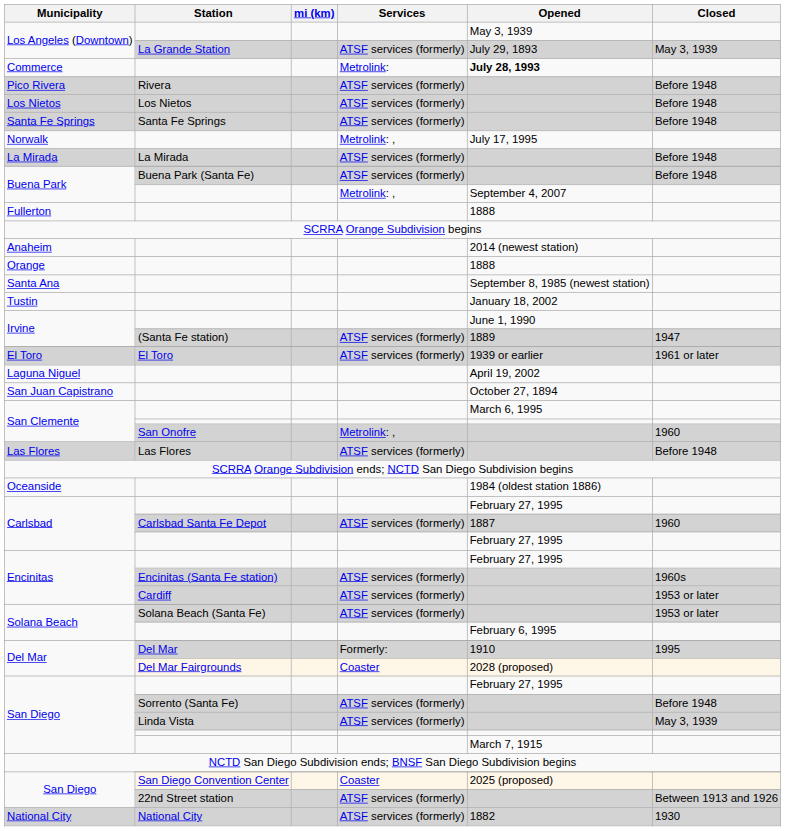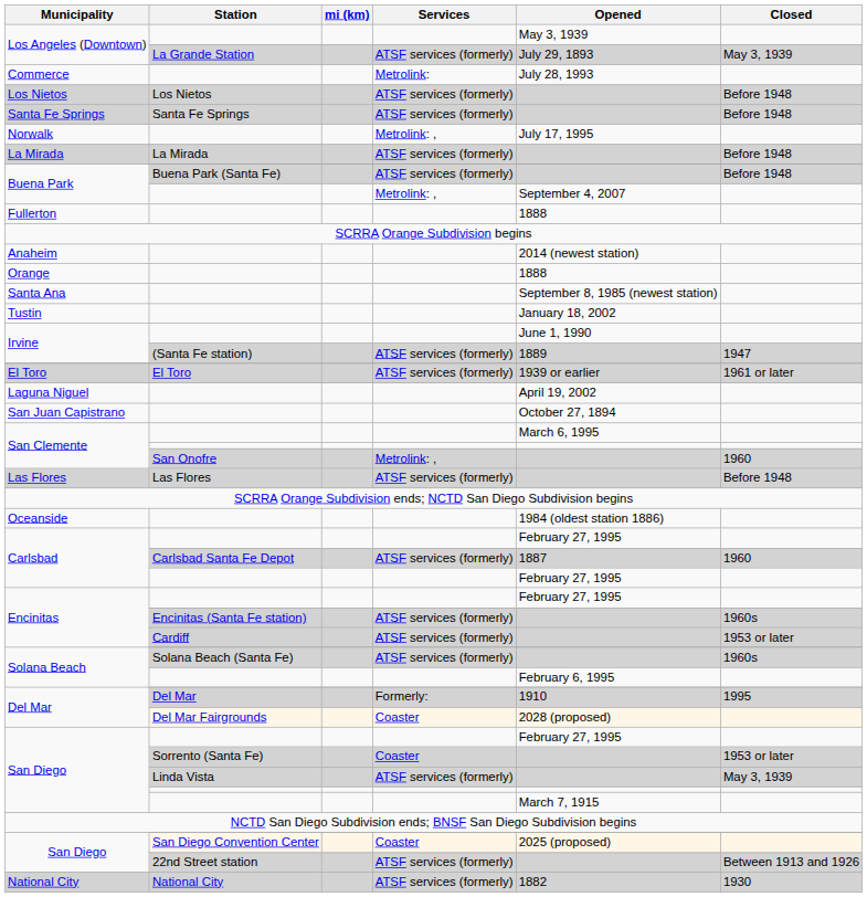 <table class="wikitable sticky-header">
 <tr>
 <th>Municipality</th>
 <th>Station</th>
 <th><a href='#'>mi (km)</a></th>
 <th>Services</th>
 <th>Opened</th>
 <th>Closed</th>
 </tr>
 <tr>
 <td rowspan="2"><a href='#'>Los Angeles</a> (<a href='#'>Downtown</a>)</td>
 <td></td>
 <td></td>
 <td></td>
 <td>May 3, 1939</td>
 <td></td>
 </tr>
 <tr style="background: #D3D3D3;">
 <td><a href='#'>La Grande Station</a></td>
 <td></td>
 <td> <a href='#'>ATSF</a> services (formerly)</td>
 <td>July 29, 1893</td>
 <td>May 3, 1939</td>
 </tr>
 <tr>
 <td><a href='#'>Commerce</a></td>
 <td></td>
 <td></td>
 <td> <a href='#'>Metrolink</a>: </td>
-<td><strong>July 28, 1993</strong></td>
+<td>July 28, 1993</td>
 <td></td>
-</tr>
-<tr style="background: #D3D3D3;">
-<td><a href='#'>Pico Rivera</a></td>
-<td>Rivera</td>
-<td></td>
-<td> <a href='#'>ATSF</a> services (formerly)</td>
-<td></td>
-<td>Before 1948</td>
 </tr>
 <tr style="background: #D3D3D3;">
 <td><a href='#'>Los Nietos</a></td>
 <td>Los Nietos</td>
 <td></td>
 <td> <a href='#'>ATSF</a> services (formerly)</td>
 <td></td>
 <td>Before 1948</td>
 </tr>
 <tr style="background: #D3D3D3;">
 <td><a href='#'>Santa Fe Springs</a></td>
 <td>Santa Fe Springs</td>
 <td></td>
 <td> <a href='#'>ATSF</a> services (formerly)</td>
 <td></td>
 <td>Before 1948</td>
 </tr>
 <tr>
 <td><a href='#'>Norwalk</a></td>
 <td></td>
 <td></td>
 <td> <a href='#'>Metrolink</a>: , </td>
 <td>July 17, 1995</td>
 <td></td>
 </tr>
 <tr style="background: #D3D3D3;">
 <td><a href='#'>La Mirada</a></td>
 <td>La Mirada</td>
 <td></td>
 <td> <a href='#'>ATSF</a> services (formerly)</td>
 <td></td>
 <td>Before 1948</td>
 </tr>
 <tr>
 <td rowspan="3"><a href='#'>Buena Park</a></td>
 </tr>
 <tr style="background: #D3D3D3;">
 <td>Buena Park (Santa Fe)</td>
 <td></td>
 <td> <a href='#'>ATSF</a> services (formerly)</td>
 <td></td>
 <td>Before 1948</td>
 </tr>
 <tr>
 <td></td>
 <td></td>
 <td> <a href='#'>Metrolink</a>: , </td>
 <td>September 4, 2007</td>
 <td></td>
 </tr>
 <tr>
 <td><a href='#'>Fullerton</a></td>
 <td></td>
 <td></td>
 <td></td>
 <td>1888</td>
 <td></td>
 </tr>
 <tr>
 <td colspan="6" align="center"><a href='#'>SCRRA</a> <a href='#'>Orange Subdivision</a> begins</td>
 </tr>
 <tr>
 <td><a href='#'>Anaheim</a></td>
 <td></td>
 <td></td>
 <td></td>
 <td>2014 (newest station)</td>
 <td></td>
 </tr>
 <tr>
 <td><a href='#'>Orange</a></td>
 <td></td>
 <td></td>
 <td></td>
 <td>1888</td>
 <td></td>
 </tr>
 <tr>
 <td><a href='#'>Santa Ana</a></td>
 <td></td>
 <td></td>
 <td></td>
 <td>September 8, 1985 (newest station)</td>
 <td></td>
 </tr>
 <tr>
 <td><a href='#'>Tustin</a></td>
 <td></td>
 <td></td>
 <td></td>
 <td>January 18, 2002</td>
 <td></td>
 </tr>
 <tr>
 <td rowspan="2"><a href='#'>Irvine</a></td>
 <td></td>
 <td></td>
 <td></td>
 <td>June 1, 1990</td>
 <td></td>
 </tr>
 <tr style="background: #D3D3D3;">
 <td> (Santa Fe station)</td>
 <td></td>
 <td> <a href='#'>ATSF</a> services (formerly)</td>
 <td>1889</td>
 <td>1947</td>
 </tr>
 <tr>
 </tr>
 <tr style="background: #D3D3D3;">
 <td><a href='#'>El Toro</a></td>
 <td><a href='#'>El Toro</a></td>
 <td></td>
 <td> <a href='#'>ATSF</a> services (formerly)</td>
 <td>1939 or earlier</td>
 <td>1961 or later</td>
 </tr>
 <tr>
 <td><a href='#'>Laguna Niguel</a></td>
 <td></td>
 <td></td>
 <td></td>
 <td>April 19, 2002</td>
 <td></td>
 </tr>
 <tr>
 <td><a href='#'>San Juan Capistrano</a></td>
 <td></td>
 <td></td>
 <td></td>
 <td>October 27, 1894</td>
 <td></td>
 </tr>
 <tr>
 <td rowspan="3"><a href='#'>San Clemente</a></td>
 <td></td>
 <td></td>
 <td></td>
 <td>March 6, 1995</td>
 <td></td>
 </tr>
 <tr>
 <td></td>
 <td></td>
 <td></td>
 <td></td>
 <td></td>
 </tr>
 <tr style="background: #D3D3D3;">
 <td><a href='#'>San Onofre</a></td>
 <td></td>
 <td> <a href='#'>Metrolink</a>: , </td>
 <td></td>
 <td>1960</td>
 </tr>
 <tr style="background: #D3D3D3;">
 <td><a href='#'>Las Flores</a></td>
 <td>Las Flores</td>
 <td></td>
 <td> <a href='#'>ATSF</a> services (formerly)</td>
 <td></td>
 <td>Before 1948</td>
 </tr>
 <tr>
 <td colspan="6" align="center"><a href='#'>SCRRA</a> <a href='#'>Orange Subdivision</a> ends; <a href='#'>NCTD</a> San Diego Subdivision begins</td>
 </tr>
 <tr>
 <td><a href='#'>Oceanside</a></td>
 <td></td>
 <td></td>
 <td></td>
 <td>1984 (oldest station 1886)</td>
 <td></td>
 </tr>
 <tr>
 <td rowspan=3><a href='#'>Carlsbad</a></td>
 <td></td>
 <td></td>
 <td></td>
 <td>February 27, 1995</td>
 <td></td>
 </tr>
 <tr style="background: #D3D3D3;">
 <td><a href='#'>Carlsbad Santa Fe Depot</a></td>
 <td></td>
 <td> <a href='#'>ATSF</a> services (formerly)</td>
 <td>1887</td>
 <td>1960</td>
 </tr>
 <tr>
 <td></td>
 <td></td>
 <td></td>
 <td>February 27, 1995</td>
 <td></td>
 </tr>
 <tr>
 <td rowspan="3"><a href='#'>Encinitas</a></td>
 <td></td>
 <td></td>
 <td></td>
 <td>February 27, 1995</td>
 <td></td>
 </tr>
 <tr style="background: #D3D3D3;">
 <td><a href='#'>Encinitas (Santa Fe station)</a></td>
 <td></td>
 <td> <a href='#'>ATSF</a> services (formerly)</td>
 <td></td>
 <td>1960s</td>
 </tr>
 <tr style="background: #D3D3D3;">
 <td><a href='#'>Cardiff</a></td>
 <td></td>
 <td> <a href='#'>ATSF</a> services (formerly)</td>
 <td></td>
 <td>1953 or later</td>
 </tr>
 <tr>
 <td rowspan="3"><a href='#'>Solana Beach</a></td>
 </tr>
 <tr style="background: #D3D3D3;">
 <td>Solana Beach (Santa Fe)</td>
 <td></td>
 <td> <a href='#'>ATSF</a> services (formerly)</td>
 <td></td>
-<td>1953 or later</td>
+<td>1960s</td>
 </tr>
 <tr>
 <td></td>
 <td></td>
 <td></td>
 <td>February 6, 1995</td>
 <td></td>
 </tr>
 <tr>
 <td rowspan="3"><a href='#'>Del Mar</a></td>
 </tr>
 <tr style="background: #D3D3D3;">
 <td><a href='#'>Del Mar</a></td>
 <td></td>
 <td>Formerly:</td>
 <td>1910</td>
 <td>1995</td>
 </tr>
 <tr style="background: #fef6e7;">
 <td><a href='#'>Del Mar Fairgrounds</a></td>
 <td></td>
 <td> <a href='#'>Coaster</a></td>
 <td>2028 (proposed)</td>
 <td></td>
 </tr>
 <tr>
 <td rowspan="5"><a href='#'>San Diego</a></td>
 <td></td>
 <td></td>
 <td></td>
 <td>February 27, 1995</td>
 <td></td>
 </tr>
 <tr style="background: #D3D3D3;">
 <td>Sorrento (Santa Fe)</td>
 <td></td>
-<td> <a href='#'>ATSF</a> services (formerly)</td>
+<td> <a href='#'>Coaster</a></td>
 <td></td>
-<td>Before 1948</td>
+<td>1953 or later</td>
 </tr>
 <tr style="background: #D3D3D3;">
 <td>Linda Vista</td>
 <td></td>
 <td> <a href='#'>ATSF</a> services (formerly)</td>
 <td></td>
 <td>May 3, 1939</td>
 </tr>
 <tr>
 <td></td>
 <td></td>
 <td></td>
 <td></td>
 <td></td>
 </tr>
 <tr>
 <td></td>
 <td></td>
 <td></td>
 <td>March 7, 1915</td>
 <td></td>
 </tr>
 <tr>
 <td colspan="6" align="center"><a href='#'>NCTD</a> San Diego Subdivision ends; <a href='#'>BNSF</a> San Diego Subdivision begins</td>
 </tr>
 <tr>
 <td rowspan="3" align="center"><a href='#'>San Diego</a></td>
 </tr>
 <tr style="background: #fef6e7;">
 <td><a href='#'>San Diego Convention Center</a></td>
 <td></td>
 <td> <a href='#'>Coaster</a></td>
 <td>2025 (proposed)</td>
 <td></td>
 </tr>
 <tr style="background: #D3D3D3;">
 <td>22nd Street station</td>
 <td></td>
 <td> <a href='#'>ATSF</a> services (formerly)</td>
 <td></td>
 <td>Between 1913 and 1926</td>
 </tr>
 <tr style="background: #D3D3D3;">
 <td><a href='#'>National City</a></td>
 <td><a href='#'>National City</a></td>
 <td></td>
 <td> <a href='#'>ATSF</a> services (formerly)</td>
 <td>1882</td>
 <td>1930</td>
 </tr>
 </table>
